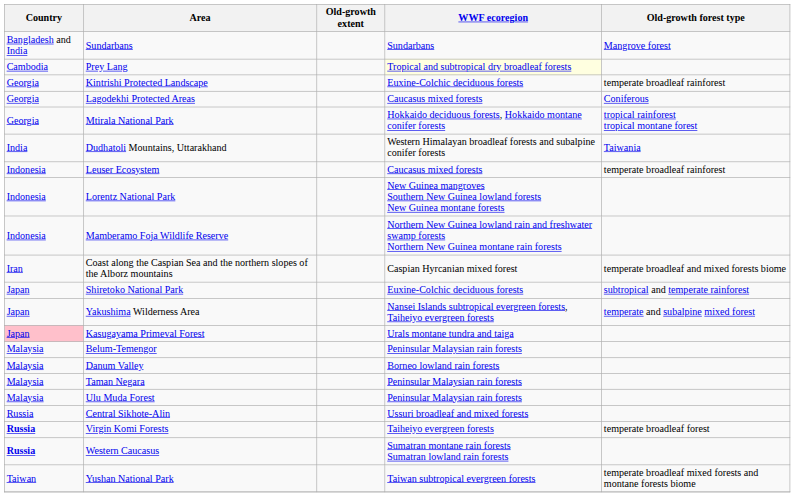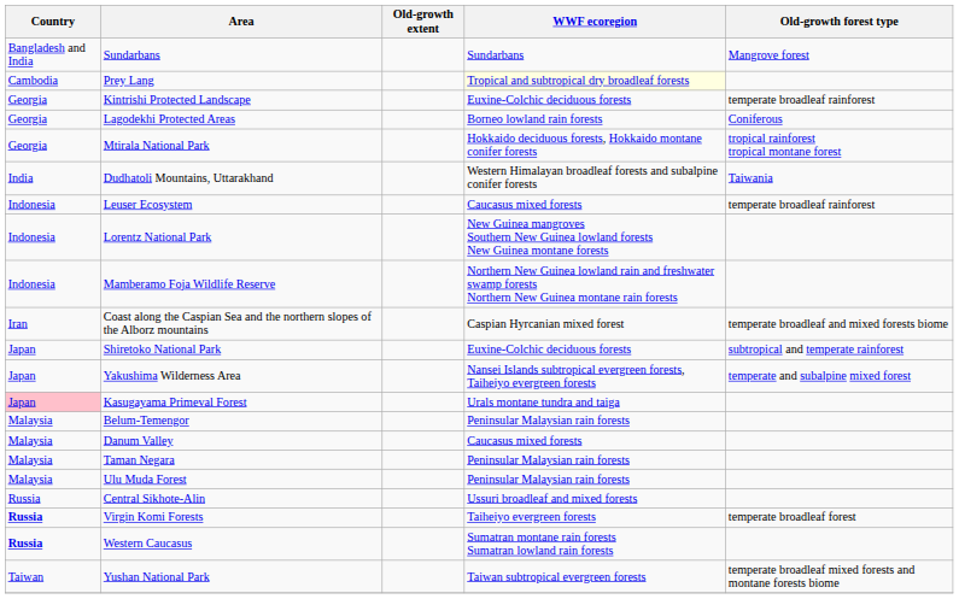 <table class="wikitable sortable">
 <tr>
 <th>Country</th>
 <th>Area</th>
 <th>Old-growth extent</th>
 <th><a href='#'>WWF ecoregion</a></th>
 <th>Old-growth forest type</th>
 </tr>
 <tr>
 <td><a href='#'>Bangladesh</a> and <a href='#'>India</a></td>
 <td><a href='#'>Sundarbans</a></td>
 <td></td>
 <td><a href='#'>Sundarbans</a></td>
 <td><a href='#'>Mangrove forest</a></td>
 </tr>
 <tr>
 <td><a href='#'>Cambodia</a></td>
 <td><a href='#'>Prey Lang</a></td>
 <td></td>
 <td style="background: lightyellow;"><a href='#'>Tropical and subtropical dry broadleaf forests</a></td>
 <td></td>
 </tr>
 <tr>
 <td><a href='#'>Georgia</a></td>
 <td><a href='#'>Kintrishi Protected Landscape</a></td>
 <td></td>
 <td><a href='#'>Euxine-Colchic deciduous forests</a></td>
 <td>temperate broadleaf rainforest</td>
 </tr>
 <tr>
 <td><a href='#'>Georgia</a></td>
 <td><a href='#'>Lagodekhi Protected Areas</a></td>
 <td></td>
-<td><a href='#'>Caucasus mixed forests</a></td>
+<td><a href='#'>Borneo lowland rain forests</a></td>
 <td><a href='#'>Coniferous</a></td>
 </tr>
 <tr>
 <td><a href='#'>Georgia</a></td>
 <td><a href='#'>Mtirala National Park</a></td>
 <td></td>
 <td><a href='#'>Hokkaido deciduous forests</a>, <a href='#'>Hokkaido montane conifer forests</a></td>
 <td><a href='#'>tropical rainforest</a><br><a href='#'>tropical montane forest</a></td>
 </tr>
 <tr>
 <td><a href='#'>India</a></td>
 <td><a href='#'>Dudhatoli</a> Mountains, Uttarakhand</td>
 <td></td>
 <td>Western Himalayan broadleaf forests and subalpine conifer forests</td>
 <td><a href='#'>Taiwania</a></td>
 </tr>
 <tr>
 <td><a href='#'>Indonesia</a></td>
 <td><a href='#'>Leuser Ecosystem</a></td>
 <td></td>
 <td><a href='#'>Caucasus mixed forests</a></td>
 <td>temperate broadleaf rainforest</td>
 </tr>
 <tr>
 <td><a href='#'>Indonesia</a></td>
 <td><a href='#'>Lorentz National Park</a></td>
 <td></td>
 <td><a href='#'>New Guinea mangroves</a><br><a href='#'>Southern New Guinea lowland forests</a><br><a href='#'>New Guinea montane forests</a></td>
 <td></td>
 </tr>
 <tr>
 <td><a href='#'>Indonesia</a></td>
 <td><a href='#'>Mamberamo Foja Wildlife Reserve</a></td>
 <td></td>
 <td><a href='#'>Northern New Guinea lowland rain and freshwater swamp forests</a><br><a href='#'>Northern New Guinea montane rain forests</a></td>
 <td></td>
 </tr>
 <tr>
 <td><a href='#'>Iran</a></td>
 <td>Coast along the Caspian Sea and the northern slopes of the Alborz mountains</td>
 <td></td>
 <td>Caspian Hyrcanian mixed forest</td>
 <td>temperate broadleaf and mixed forests biome</td>
 </tr>
 <tr>
 <td><a href='#'>Japan</a></td>
 <td><a href='#'>Shiretoko National Park</a></td>
 <td></td>
 <td><a href='#'>Euxine-Colchic deciduous forests</a></td>
 <td><a href='#'>subtropical</a> and <a href='#'>temperate rainforest</a></td>
 </tr>
 <tr>
 <td><a href='#'>Japan</a></td>
 <td><a href='#'>Yakushima</a> Wilderness Area</td>
 <td></td>
 <td><a href='#'>Nansei Islands subtropical evergreen forests</a>, <a href='#'>Taiheiyo evergreen forests</a></td>
 <td><a href='#'>temperate</a> and <a href='#'>subalpine</a> <a href='#'>mixed forest</a></td>
 </tr>
 <tr>
 <td style="background: pink;"><a href='#'>Japan</a></td>
 <td><a href='#'>Kasugayama Primeval Forest</a></td>
 <td></td>
 <td><a href='#'>Urals montane tundra and taiga</a></td>
 <td></td>
 </tr>
 <tr>
 <td><a href='#'>Malaysia</a></td>
 <td><a href='#'>Belum-Temengor</a></td>
 <td></td>
 <td><a href='#'>Peninsular Malaysian rain forests</a></td>
 <td></td>
 </tr>
 <tr>
 <td><a href='#'>Malaysia</a></td>
 <td><a href='#'>Danum Valley</a></td>
 <td></td>
-<td><a href='#'>Borneo lowland rain forests</a></td>
+<td><a href='#'>Caucasus mixed forests</a></td>
 <td></td>
 </tr>
 <tr>
 <td><a href='#'>Malaysia</a></td>
 <td><a href='#'>Taman Negara</a></td>
 <td></td>
 <td><a href='#'>Peninsular Malaysian rain forests</a></td>
 <td></td>
 </tr>
 <tr>
 <td><a href='#'>Malaysia</a></td>
 <td><a href='#'>Ulu Muda Forest</a></td>
 <td></td>
 <td><a href='#'>Peninsular Malaysian rain forests</a></td>
 <td></td>
 </tr>
 <tr>
 <td><a href='#'>Russia</a></td>
 <td><a href='#'>Central Sikhote-Alin</a></td>
 <td></td>
 <td><a href='#'>Ussuri broadleaf and mixed forests</a></td>
 <td></td>
 </tr>
 <tr>
 <td><strong><a href='#'>Russia</a></strong></td>
 <td><a href='#'>Virgin Komi Forests</a></td>
 <td></td>
 <td><a href='#'>Taiheiyo evergreen forests</a></td>
 <td>temperate broadleaf forest</td>
 </tr>
 <tr>
 <td><strong><a href='#'>Russia</a></strong></td>
 <td><a href='#'>Western Caucasus</a></td>
 <td></td>
 <td><a href='#'>Sumatran montane rain forests</a><br><a href='#'>Sumatran lowland rain forests</a></td>
 <td></td>
 </tr>
 <tr>
 <td><a href='#'>Taiwan</a></td>
 <td><a href='#'>Yushan National Park</a></td>
 <td></td>
 <td><a href='#'>Taiwan subtropical evergreen forests</a></td>
 <td>temperate broadleaf mixed forests and montane forests biome</td>
 </tr>
 <tr>
 </tr>
 </table>
